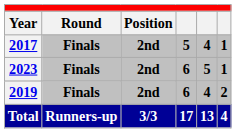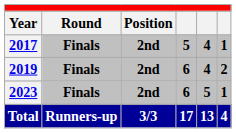 <table class="wikitable" style="font-size:90%; text-align:center;">
 <tr>
 <th style="background:#FE0000;" colspan="6"><a href='#'></a></th>
 </tr>
 <tr>
 <th scope="col">Year</th>
 <th scope="col">Round</th>
 <th scope="col">Position</th>
 <th scope="col"></th>
 <th scope="col"></th>
 <th scope="col"></th>
 </tr>
 <tr style="background:silver">
 <th> <a href='#'>2017</a></th>
 <td><strong>Finals</strong></td>
 <td> <strong>2nd</strong></td>
 <td><strong>5</strong></td>
 <td><strong>4</strong></td>
 <td><strong>1</strong></td>
 </tr>
 <tr style="background:silver">
+<th> <a href='#'>2019</a></th>
+<td><strong>Finals</strong></td>
+<td> <strong>2nd</strong></td>
+<td><strong>6</strong></td>
+<td><strong>4</strong></td>
+<td><strong>2</strong></td>
+</tr>
+<tr style="background:silver">
 <th> <a href='#'>2023</a></th>
 <td><strong>Finals</strong></td>
 <td> <strong>2nd</strong></td>
 <td><strong>6</strong></td>
 <td><strong>5</strong></td>
 <td><strong>1</strong></td>
-</tr>
-<tr style="background:silver">
-<th> <a href='#'>2019</a></th>
-<td><strong>Finals</strong></td>
-<td> <strong>2nd</strong></td>
-<td><strong>6</strong></td>
-<td><strong>4</strong></td>
-<td><strong>2</strong></td>
 </tr>
 <tr>
 <th style="color:white; background:#000096;"><strong>Total</strong></th>
 <th style="color:white; background:#000096;"><strong>Runners-up</strong></th>
 <th style="color:white; background:#000096;"><strong>3/3</strong></th>
 <th style="color:white; background:#000096;"><strong>17</strong></th>
 <th style="color:white; background:#000096;"><strong>13</strong></th>
 <th style="color:white; background:#000096;"><strong>4</strong></th>
 </tr>
 </table>
